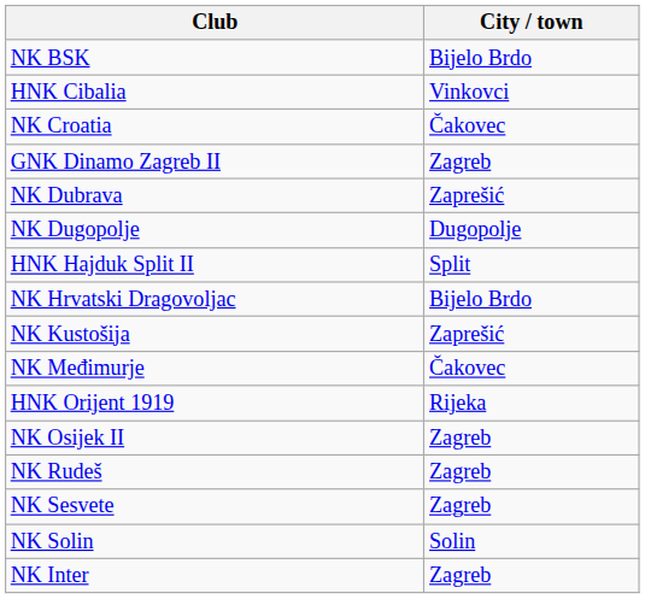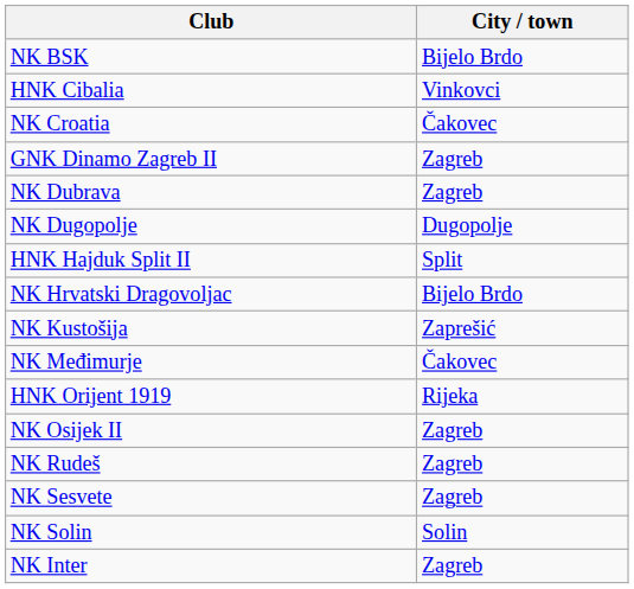 <table class="wikitable sortable">
 <tr>
 <th style="width:300px;">Club</th>
 <th style="width:150px;">City / town</th>
 </tr>
 <tr>
 <td><a href='#'>NK BSK</a></td>
 <td><a href='#'>Bijelo Brdo</a></td>
 </tr>
 <tr>
 <td><a href='#'>HNK Cibalia</a></td>
 <td><a href='#'>Vinkovci</a></td>
 </tr>
 <tr>
 <td><a href='#'>NK Croatia</a></td>
 <td><a href='#'>Čakovec</a></td>
 </tr>
 <tr>
 <td><a href='#'>GNK Dinamo Zagreb II</a></td>
 <td><a href='#'>Zagreb</a></td>
 </tr>
 <tr>
 <td><a href='#'>NK Dubrava</a></td>
-<td><a href='#'>Zaprešić</a></td>
+<td><a href='#'>Zagreb</a></td>
 </tr>
 <tr>
 <td><a href='#'>NK Dugopolje</a></td>
 <td><a href='#'>Dugopolje</a></td>
 </tr>
 <tr>
 <td><a href='#'>HNK Hajduk Split II</a></td>
 <td><a href='#'>Split</a></td>
 </tr>
 <tr>
 <td><a href='#'>NK Hrvatski Dragovoljac</a></td>
 <td><a href='#'>Bijelo Brdo</a></td>
 </tr>
 <tr>
 <td><a href='#'>NK Kustošija</a></td>
 <td><a href='#'>Zaprešić</a></td>
 </tr>
 <tr>
 <td><a href='#'>NK Međimurje</a></td>
 <td><a href='#'>Čakovec</a></td>
 </tr>
 <tr>
 <td><a href='#'>HNK Orijent 1919</a></td>
 <td><a href='#'>Rijeka</a></td>
 </tr>
 <tr>
 <td><a href='#'>NK Osijek II</a></td>
 <td><a href='#'>Zagreb</a></td>
 </tr>
 <tr>
 <td><a href='#'>NK Rudeš</a></td>
 <td><a href='#'>Zagreb</a></td>
 </tr>
 <tr>
 <td><a href='#'>NK Sesvete</a></td>
 <td><a href='#'>Zagreb</a></td>
 </tr>
 <tr>
 <td><a href='#'>NK Solin</a></td>
 <td><a href='#'>Solin</a></td>
 </tr>
 <tr>
 <td><a href='#'>NK Inter</a></td>
 <td><a href='#'>Zagreb</a></td>
 </tr>
 </table>
